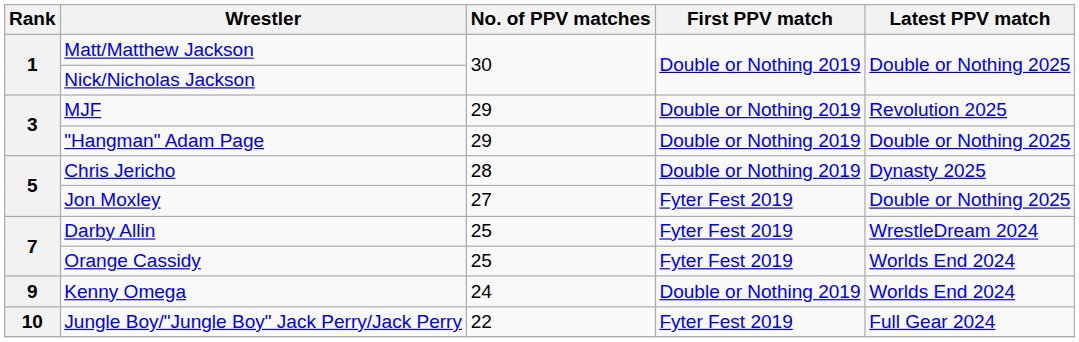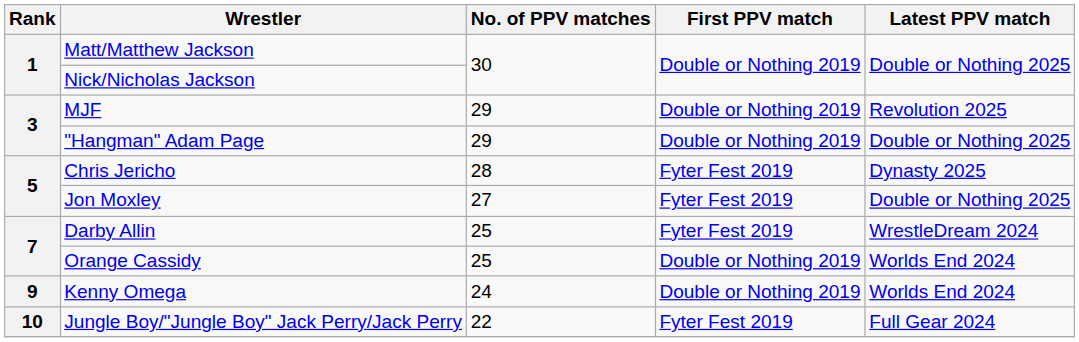 <table class="wikitable">
 <tr>
 <th>Rank</th>
 <th>Wrestler</th>
 <th>No. of PPV matches</th>
 <th>First PPV match</th>
 <th>Latest PPV match</th>
 </tr>
 <tr>
 <th rowspan=2>1</th>
 <td><a href='#'>Matt/Matthew Jackson</a></td>
 <td rowspan="2">30</td>
 <td rowspan=2><a href='#'>Double or Nothing 2019</a></td>
 <td rowspan=2><a href='#'>Double or Nothing 2025</a></td>
 </tr>
 <tr>
 <td><a href='#'>Nick/Nicholas Jackson</a></td>
 </tr>
 <tr>
 <th rowspan=2>3</th>
 <td><a href='#'>MJF</a></td>
 <td>29</td>
 <td><a href='#'>Double or Nothing 2019</a></td>
 <td><a href='#'>Revolution 2025</a></td>
 </tr>
 <tr>
 <td><a href='#'>"Hangman" Adam Page</a></td>
 <td>29</td>
 <td><a href='#'>Double or Nothing 2019</a></td>
 <td><a href='#'>Double or Nothing 2025</a></td>
 </tr>
 <tr>
 <th rowspan=2>5</th>
 <td><a href='#'>Chris Jericho</a></td>
 <td>28</td>
-<td><a href='#'>Double or Nothing 2019</a></td>
+<td><a href='#'>Fyter Fest 2019</a></td>
 <td><a href='#'>Dynasty 2025</a></td>
 </tr>
 <tr>
 <td><a href='#'>Jon Moxley</a></td>
 <td>27</td>
 <td><a href='#'>Fyter Fest 2019</a></td>
 <td><a href='#'>Double or Nothing 2025</a></td>
 </tr>
 <tr>
 <th rowspan=2>7</th>
 <td><a href='#'>Darby Allin</a></td>
 <td>25</td>
 <td><a href='#'>Fyter Fest 2019</a></td>
 <td><a href='#'>WrestleDream 2024</a></td>
 </tr>
 <tr>
 <td><a href='#'>Orange Cassidy</a></td>
 <td>25</td>
-<td><a href='#'>Fyter Fest 2019</a></td>
+<td><a href='#'>Double or Nothing 2019</a></td>
 <td><a href='#'>Worlds End 2024</a></td>
 </tr>
 <tr>
 <th>9</th>
 <td><a href='#'>Kenny Omega</a></td>
 <td>24</td>
 <td><a href='#'>Double or Nothing 2019</a></td>
 <td><a href='#'>Worlds End 2024</a></td>
 </tr>
 <tr>
 <th>10</th>
 <td><a href='#'>Jungle Boy/"Jungle Boy" Jack Perry/Jack Perry</a></td>
 <td>22</td>
 <td><a href='#'>Fyter Fest 2019</a></td>
 <td><a href='#'>Full Gear 2024</a></td>
 </tr>
 <tr>
 </tr>
 </table>
